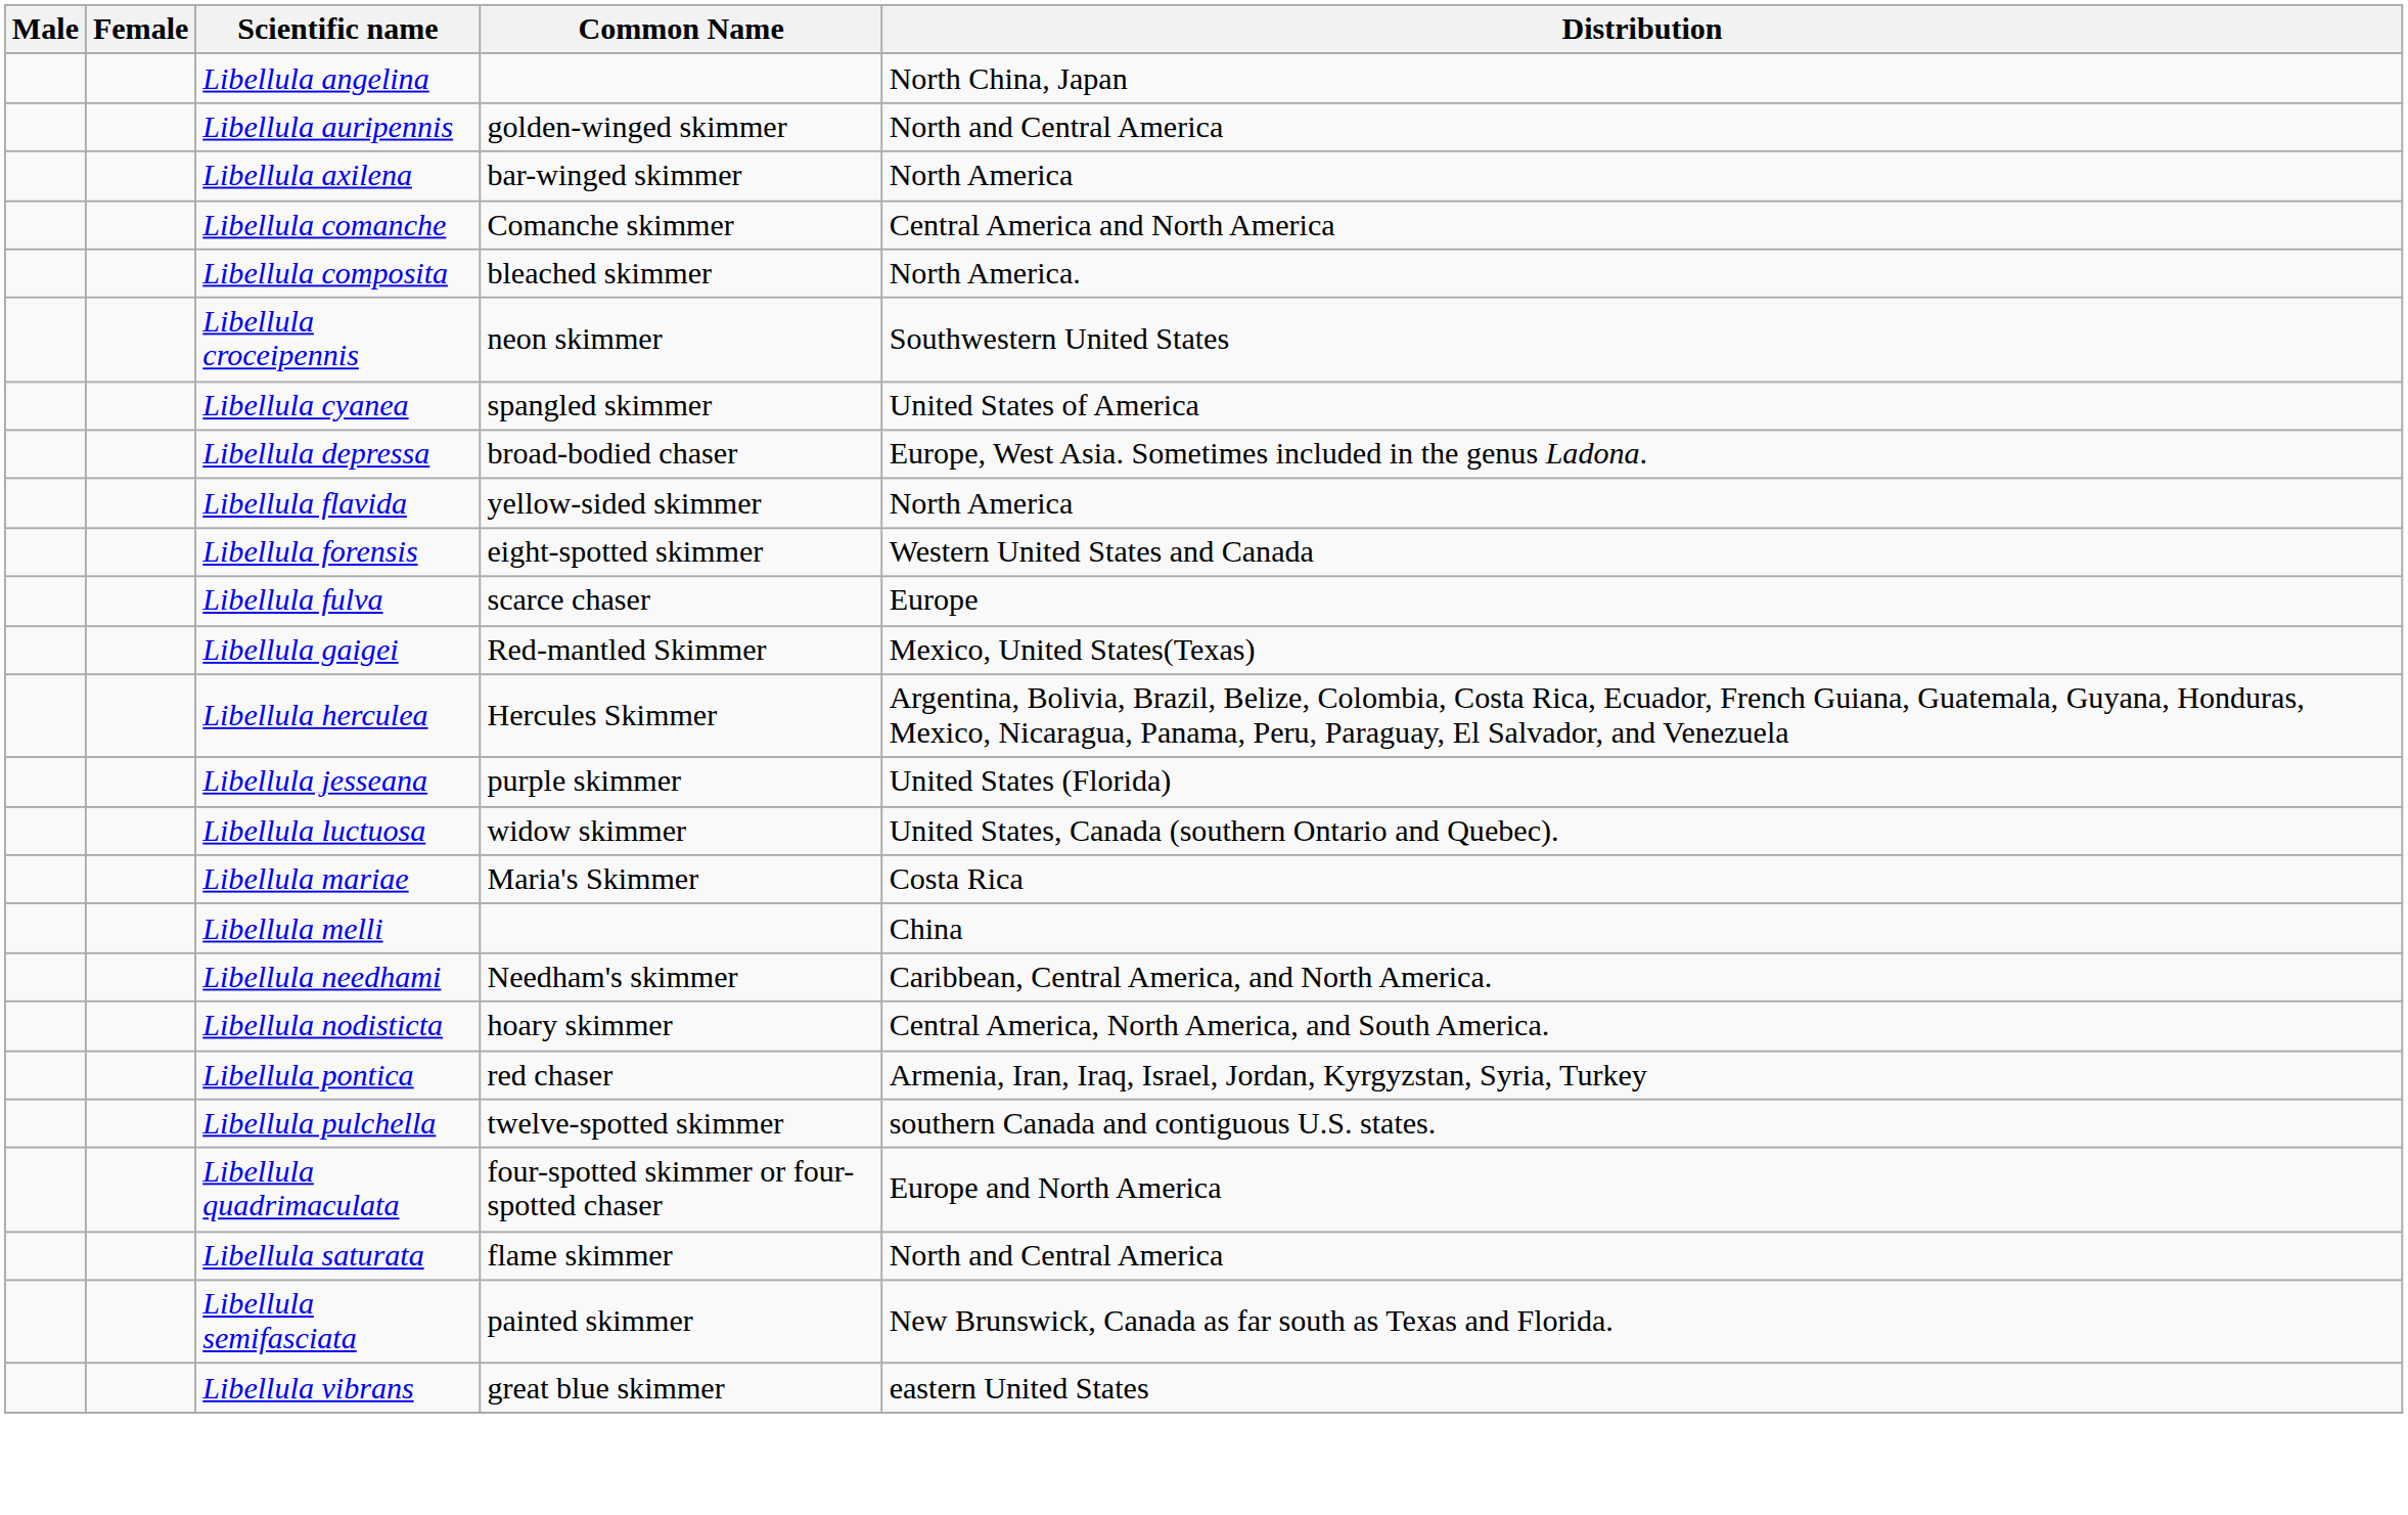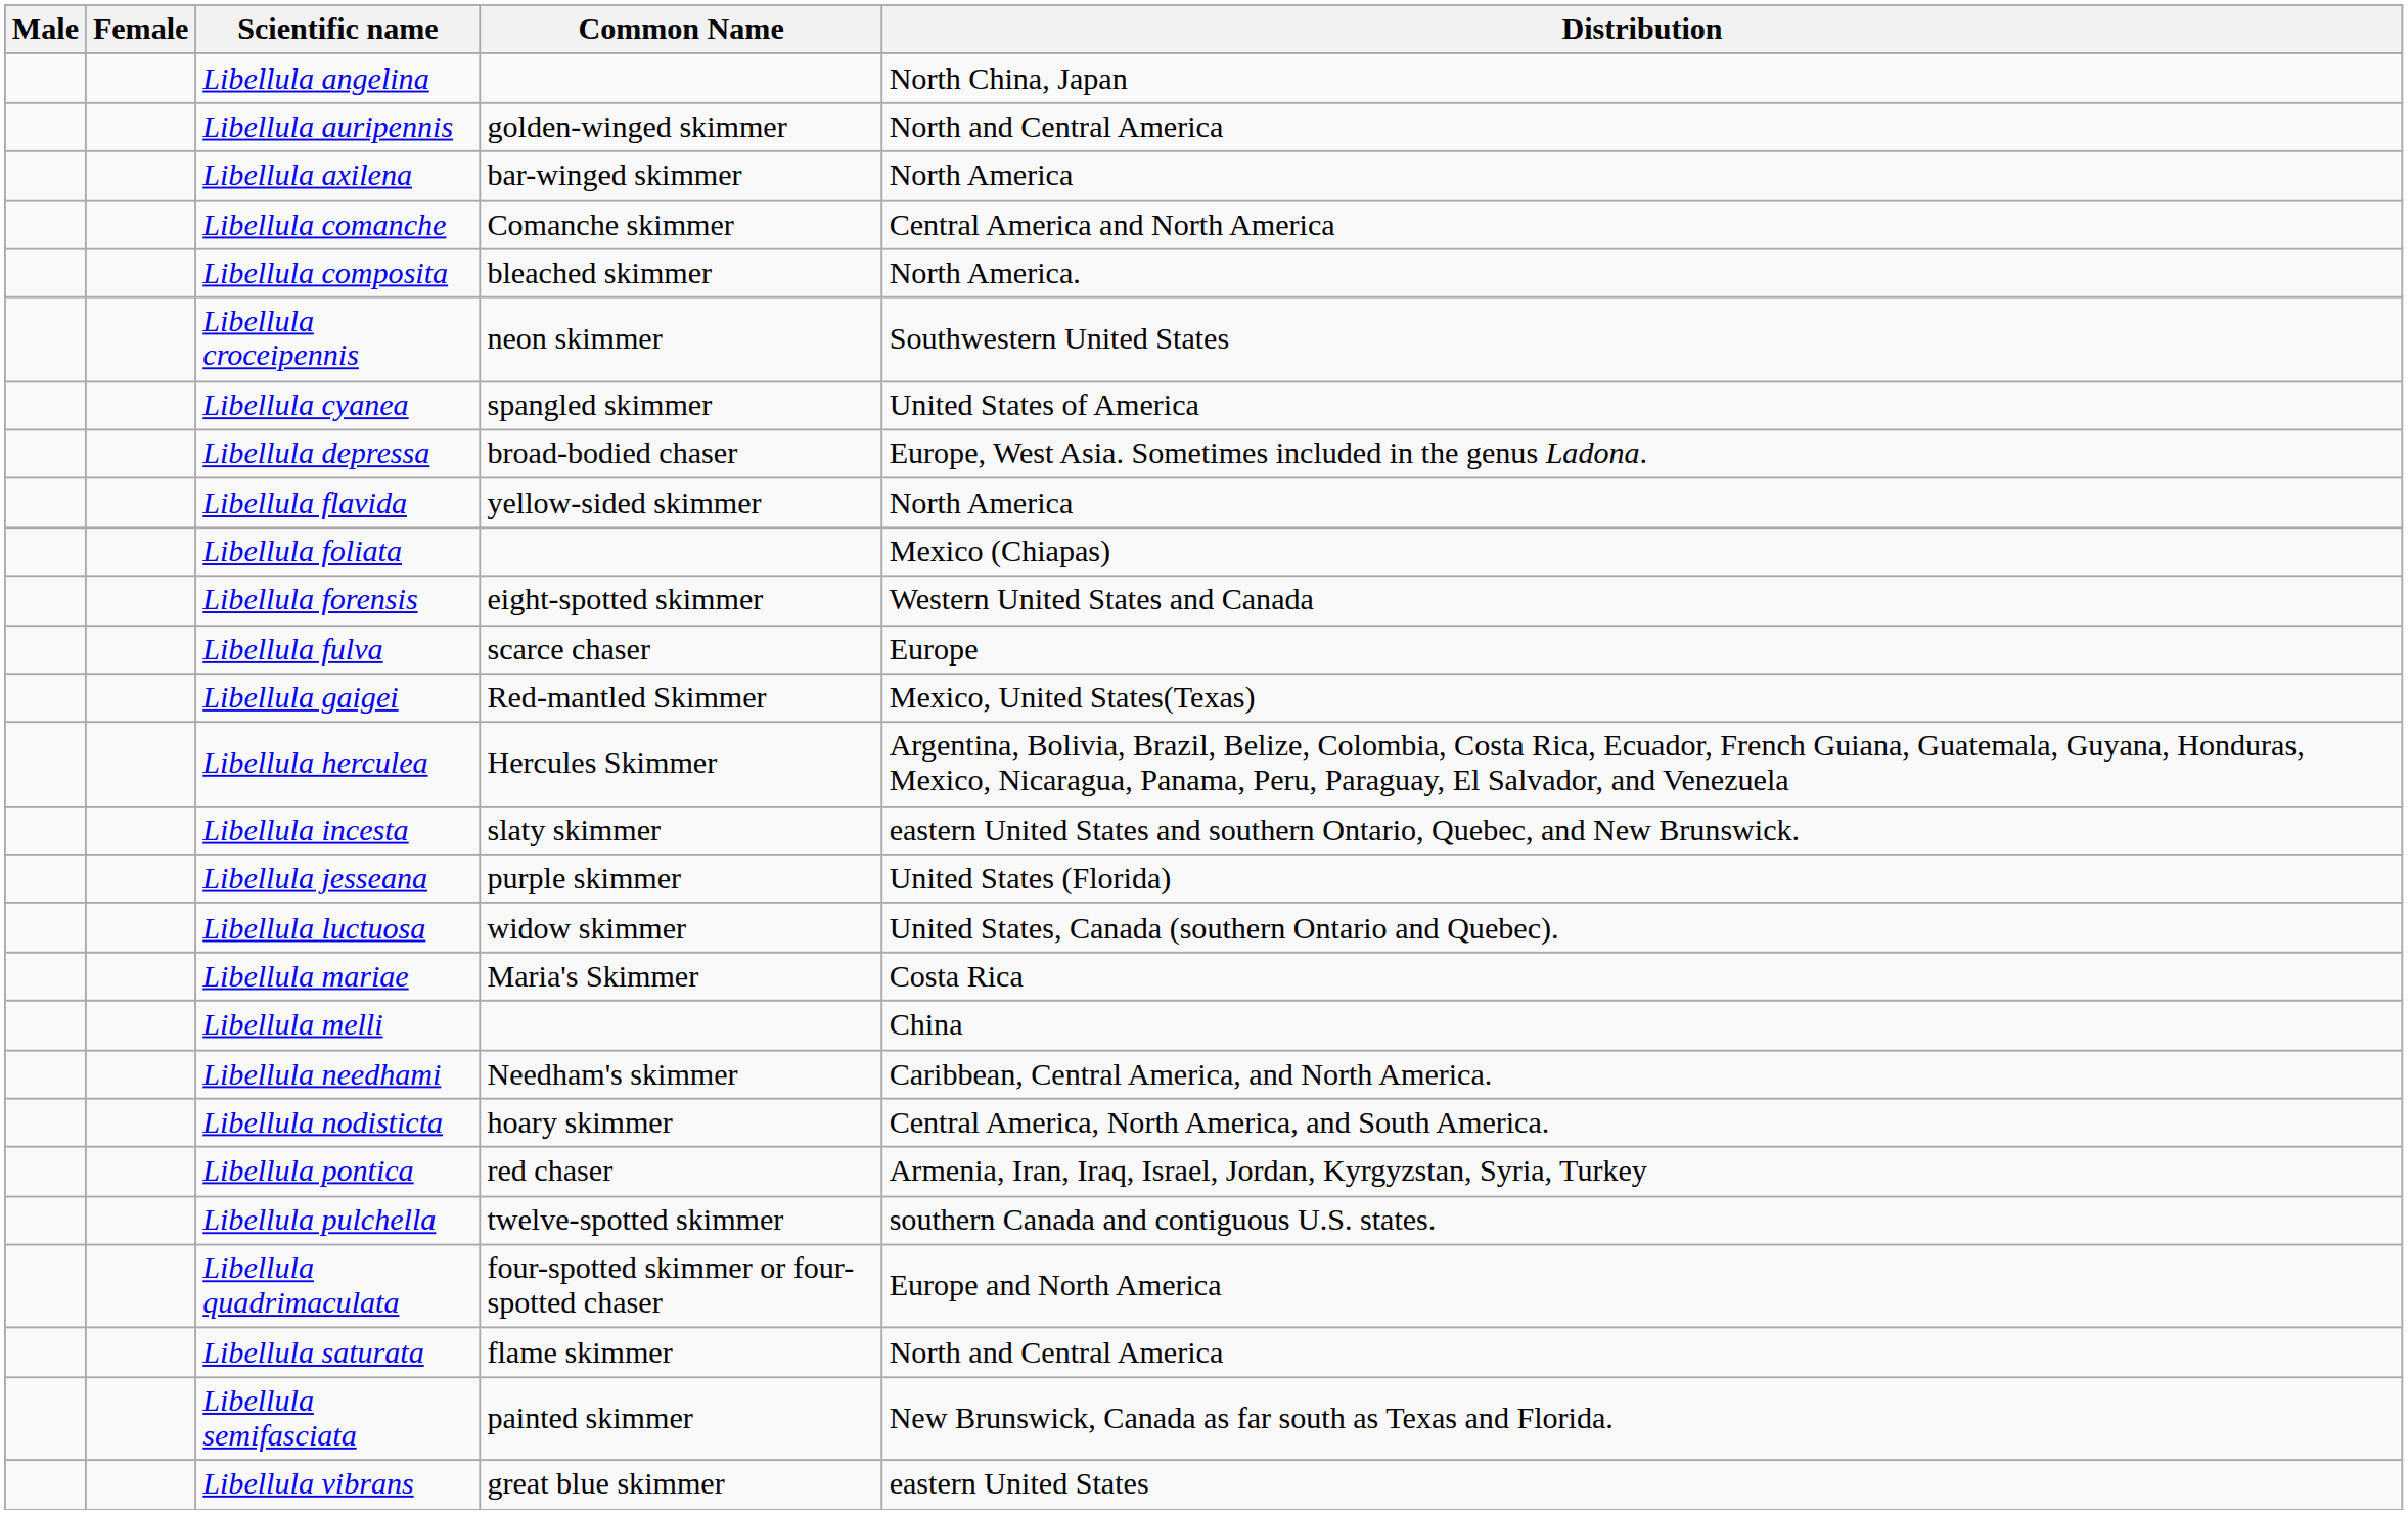 <table class="wikitable">
 <tr>
 <th>Male</th>
 <th>Female</th>
 <th>Scientific name</th>
 <th>Common Name</th>
 <th>Distribution</th>
 </tr>
 <tr>
 <td></td>
 <td></td>
 <td><em><a href='#'>Libellula angelina</a></em> </td>
 <td></td>
 <td>North China, Japan</td>
 </tr>
 <tr>
 <td></td>
 <td></td>
 <td><em><a href='#'>Libellula auripennis</a></em> </td>
 <td>golden-winged skimmer</td>
 <td>North and Central America</td>
 </tr>
 <tr>
 <td></td>
 <td></td>
 <td><em><a href='#'>Libellula axilena</a></em> </td>
 <td>bar-winged skimmer</td>
 <td>North America</td>
 </tr>
 <tr>
 <td></td>
 <td></td>
 <td><em><a href='#'>Libellula comanche</a></em> </td>
 <td>Comanche skimmer</td>
 <td>Central America and North America</td>
 </tr>
 <tr>
 <td></td>
 <td></td>
 <td><em><a href='#'>Libellula composita</a></em> </td>
 <td>bleached skimmer</td>
 <td>North America.</td>
 </tr>
 <tr>
 <td></td>
 <td></td>
 <td><em><a href='#'>Libellula croceipennis</a></em> </td>
 <td>neon skimmer</td>
 <td>Southwestern United States</td>
 </tr>
 <tr>
 <td></td>
 <td></td>
 <td><em><a href='#'>Libellula cyanea</a></em> </td>
 <td>spangled skimmer</td>
 <td>United States of America</td>
 </tr>
 <tr>
 <td></td>
 <td></td>
 <td><em><a href='#'>Libellula depressa</a></em> </td>
 <td>broad-bodied chaser</td>
 <td>Europe, West Asia. Sometimes included in the genus <em>Ladona</em>.</td>
 </tr>
 <tr>
 <td></td>
 <td></td>
 <td><em><a href='#'>Libellula flavida</a></em> </td>
 <td>yellow-sided skimmer</td>
 <td>North America</td>
 </tr>
 <tr>
 <td></td>
 <td></td>
+<td><em><a href='#'>Libellula foliata</a></em> </td>
+<td></td>
+<td>Mexico (Chiapas)</td>
+</tr>
+<tr>
+<td></td>
+<td></td>
 <td><em><a href='#'>Libellula forensis</a></em> </td>
 <td>eight-spotted skimmer</td>
 <td>Western United States and Canada</td>
 </tr>
 <tr>
 <td></td>
 <td></td>
 <td><em><a href='#'>Libellula fulva</a></em> </td>
 <td>scarce chaser</td>
 <td>Europe</td>
 </tr>
 <tr>
 <td></td>
 <td></td>
 <td><em><a href='#'>Libellula gaigei</a></em> </td>
 <td>Red-mantled Skimmer</td>
 <td>Mexico, United States(Texas)</td>
 </tr>
 <tr>
 <td></td>
 <td></td>
 <td><em><a href='#'>Libellula herculea</a></em> </td>
 <td>Hercules Skimmer</td>
 <td>Argentina, Bolivia, Brazil, Belize, Colombia, Costa Rica, Ecuador, French Guiana, Guatemala, Guyana, Honduras, Mexico, Nicaragua, Panama, Peru, Paraguay, El Salvador, and Venezuela</td>
+</tr>
+<tr>
+<td></td>
+<td></td>
+<td><em><a href='#'>Libellula incesta</a></em> </td>
+<td>slaty skimmer</td>
+<td>eastern United States and southern Ontario, Quebec, and New Brunswick.</td>
 </tr>
 <tr>
 <td></td>
 <td></td>
 <td><em><a href='#'>Libellula jesseana</a></em> </td>
 <td>purple skimmer</td>
 <td>United States (Florida)</td>
 </tr>
 <tr>
 <td></td>
 <td></td>
 <td><em><a href='#'>Libellula luctuosa</a></em> </td>
 <td>widow skimmer</td>
 <td>United States, Canada (southern Ontario and Quebec).</td>
 </tr>
 <tr>
 <td></td>
 <td></td>
 <td><em><a href='#'>Libellula mariae</a></em> </td>
 <td>Maria's Skimmer</td>
 <td>Costa Rica</td>
 </tr>
 <tr>
 <td></td>
 <td></td>
 <td><em><a href='#'>Libellula melli</a></em> </td>
 <td></td>
 <td>China</td>
 </tr>
 <tr>
 <td></td>
 <td></td>
 <td><em><a href='#'>Libellula needhami</a></em> </td>
 <td>Needham's skimmer</td>
 <td>Caribbean, Central America, and North America.</td>
 </tr>
 <tr>
 <td></td>
 <td></td>
 <td><em><a href='#'>Libellula nodisticta</a></em> </td>
 <td>hoary skimmer</td>
 <td>Central America, North America, and South America.</td>
 </tr>
 <tr>
 <td></td>
 <td></td>
 <td><em><a href='#'>Libellula pontica</a></em> </td>
 <td>red chaser</td>
 <td>Armenia, Iran, Iraq, Israel, Jordan, Kyrgyzstan, Syria, Turkey</td>
 </tr>
 <tr>
 <td></td>
 <td></td>
 <td><em><a href='#'>Libellula pulchella</a></em> </td>
 <td>twelve-spotted skimmer</td>
 <td>southern Canada and contiguous U.S. states.</td>
 </tr>
 <tr>
 <td></td>
 <td></td>
 <td><em><a href='#'>Libellula quadrimaculata</a></em> </td>
 <td>four-spotted skimmer or four-spotted chaser</td>
 <td>Europe and North America</td>
 </tr>
 <tr>
 <td></td>
 <td></td>
 <td><em><a href='#'>Libellula saturata</a></em> </td>
 <td>flame skimmer</td>
 <td>North and Central America</td>
 </tr>
 <tr>
 <td></td>
 <td></td>
 <td><em><a href='#'>Libellula semifasciata</a></em> </td>
 <td>painted skimmer</td>
 <td>New Brunswick, Canada as far south as Texas and Florida.</td>
 </tr>
 <tr>
 <td></td>
 <td></td>
 <td><em><a href='#'>Libellula vibrans</a></em> </td>
 <td>great blue skimmer</td>
 <td>eastern United States</td>
 </tr>
 <tr>
 </tr>
 </table>
